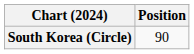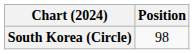 <table class="wikitable plainrowheaders" style="text-align:center">
 <tr>
 <th scope="col">Chart (2024)</th>
 <th scope="col">Position</th>
 </tr>
 <tr>
 <th scope="row">South Korea (Circle)</th>
-<td>90</td>
+<td>98</td>
 </tr>
 </table>
